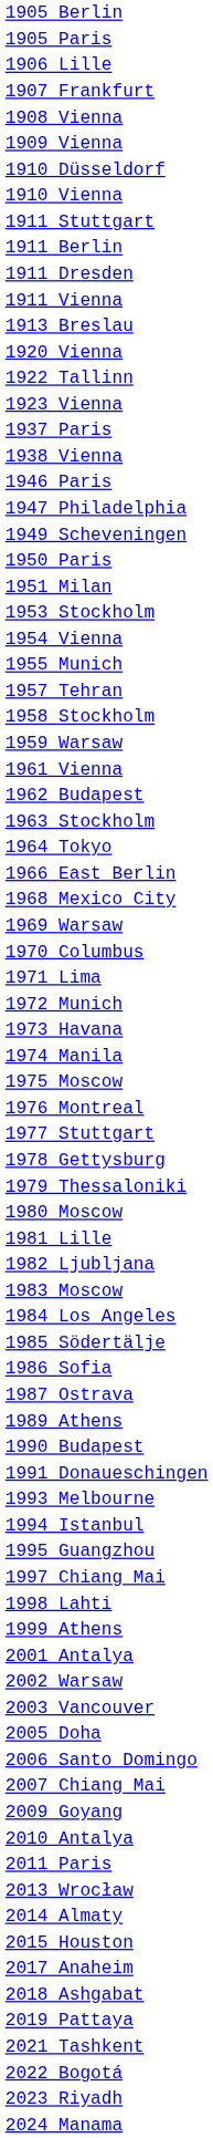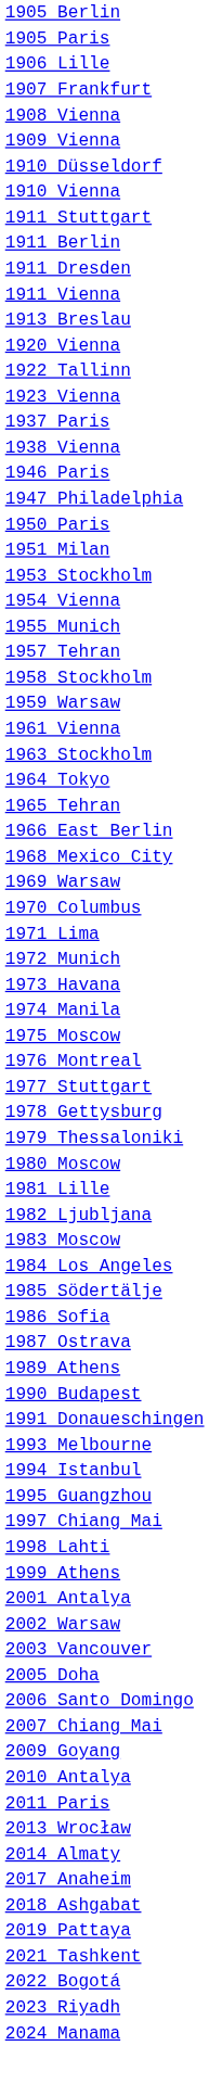 <table>
 <tr>
 <td><a href='#'>1905 Berlin</a></td>
 <td></td>
 <td></td>
 <td></td>
 </tr>
 <tr>
 <td><a href='#'>1905 Paris</a></td>
 <td></td>
 <td></td>
 <td></td>
 </tr>
 <tr>
 <td><a href='#'>1906 Lille</a></td>
 <td></td>
 <td></td>
 <td></td>
 </tr>
 <tr>
 <td><a href='#'>1907 Frankfurt</a></td>
 <td></td>
 <td></td>
 <td></td>
 </tr>
 <tr>
 <td><a href='#'>1908 Vienna</a></td>
 <td></td>
 <td></td>
 <td></td>
 </tr>
 <tr>
 <td><a href='#'>1909 Vienna</a></td>
 <td></td>
 <td></td>
 <td></td>
 </tr>
 <tr>
 <td><a href='#'>1910 Düsseldorf</a></td>
 <td></td>
 <td></td>
 <td></td>
 </tr>
 <tr>
 <td><a href='#'>1910 Vienna</a></td>
 <td></td>
 <td></td>
 <td></td>
 </tr>
 <tr>
 <td><a href='#'>1911 Stuttgart</a></td>
 <td></td>
 <td></td>
 <td></td>
 </tr>
 <tr>
 <td><a href='#'>1911 Berlin</a></td>
 <td></td>
 <td></td>
 <td></td>
 </tr>
 <tr>
 <td><a href='#'>1911 Dresden</a></td>
 <td></td>
 <td></td>
 <td></td>
 </tr>
 <tr>
 <td><a href='#'>1911 Vienna</a></td>
 <td></td>
 <td></td>
 <td></td>
 </tr>
 <tr>
 <td><a href='#'>1913 Breslau</a></td>
 <td></td>
 <td></td>
 <td></td>
 </tr>
 <tr>
 <td><a href='#'>1920 Vienna</a></td>
 <td></td>
 <td></td>
 <td></td>
 </tr>
 <tr>
 <td><a href='#'>1922 Tallinn</a></td>
 <td></td>
 <td></td>
 <td></td>
 </tr>
 <tr>
 <td><a href='#'>1923 Vienna</a></td>
 <td></td>
 <td></td>
 <td></td>
 </tr>
 <tr>
 <td><a href='#'>1937 Paris</a></td>
 <td></td>
 <td></td>
 <td></td>
 </tr>
 <tr>
 <td><a href='#'>1938 Vienna</a></td>
 <td></td>
 <td></td>
 <td></td>
 </tr>
 <tr>
 <td><a href='#'>1946 Paris</a></td>
 <td></td>
 <td></td>
 <td></td>
 </tr>
 <tr>
 <td><a href='#'>1947 Philadelphia</a></td>
 <td></td>
 <td></td>
 <td></td>
 </tr>
 <tr>
-<td><a href='#'>1949 Scheveningen</a></td>
-<td></td>
-<td></td>
-<td></td>
-</tr>
-<tr>
 <td><a href='#'>1950 Paris</a></td>
 <td></td>
 <td></td>
 <td></td>
 </tr>
 <tr>
 <td><a href='#'>1951 Milan</a></td>
 <td></td>
 <td></td>
 <td></td>
 </tr>
 <tr>
 <td><a href='#'>1953 Stockholm</a></td>
 <td></td>
 <td></td>
 <td></td>
 </tr>
 <tr>
 <td><a href='#'>1954 Vienna</a></td>
 <td></td>
 <td></td>
 <td></td>
 </tr>
 <tr>
 <td><a href='#'>1955 Munich</a></td>
 <td></td>
 <td></td>
 <td></td>
 </tr>
 <tr>
 <td><a href='#'>1957 Tehran</a></td>
 <td></td>
 <td></td>
 <td></td>
 </tr>
 <tr>
 <td><a href='#'>1958 Stockholm</a></td>
 <td></td>
 <td></td>
 <td></td>
 </tr>
 <tr>
 <td><a href='#'>1959 Warsaw</a></td>
 <td></td>
 <td></td>
 <td></td>
 </tr>
 <tr>
 <td><a href='#'>1961 Vienna</a></td>
 <td></td>
 <td></td>
 <td></td>
 </tr>
 <tr>
-<td><a href='#'>1962 Budapest</a></td>
-<td></td>
-<td></td>
-<td></td>
-</tr>
-<tr>
 <td><a href='#'>1963 Stockholm</a></td>
 <td></td>
 <td></td>
 <td></td>
 </tr>
 <tr>
 <td><a href='#'>1964 Tokyo</a></td>
+<td></td>
+<td></td>
+<td></td>
+</tr>
+<tr>
+<td><a href='#'>1965 Tehran</a></td>
 <td></td>
 <td></td>
 <td></td>
 </tr>
 <tr>
 <td><a href='#'>1966 East Berlin</a></td>
 <td></td>
 <td></td>
 <td></td>
 </tr>
 <tr>
 <td><a href='#'>1968 Mexico City</a></td>
 <td></td>
 <td></td>
 <td></td>
 </tr>
 <tr>
 <td><a href='#'>1969 Warsaw</a></td>
 <td></td>
 <td></td>
 <td></td>
 </tr>
 <tr>
 <td><a href='#'>1970 Columbus</a></td>
 <td></td>
 <td></td>
 <td></td>
 </tr>
 <tr>
 <td><a href='#'>1971 Lima</a></td>
 <td></td>
 <td></td>
 <td></td>
 </tr>
 <tr>
 <td><a href='#'>1972 Munich</a></td>
 <td></td>
 <td></td>
 <td></td>
 </tr>
 <tr>
 <td><a href='#'>1973 Havana</a></td>
 <td></td>
 <td></td>
 <td></td>
 </tr>
 <tr>
 <td><a href='#'>1974 Manila</a></td>
 <td></td>
 <td></td>
 <td></td>
 </tr>
 <tr>
 <td><a href='#'>1975 Moscow</a></td>
 <td></td>
 <td></td>
 <td></td>
 </tr>
 <tr>
 <td><a href='#'>1976 Montreal</a></td>
 <td></td>
 <td></td>
 <td></td>
 </tr>
 <tr>
 <td><a href='#'>1977 Stuttgart</a></td>
 <td></td>
 <td></td>
 <td></td>
 </tr>
 <tr>
 <td><a href='#'>1978 Gettysburg</a></td>
 <td></td>
 <td></td>
 <td></td>
 </tr>
 <tr>
 <td><a href='#'>1979 Thessaloniki</a></td>
 <td></td>
 <td></td>
 <td></td>
 </tr>
 <tr>
 <td><a href='#'>1980 Moscow</a></td>
 <td></td>
 <td></td>
 <td></td>
 </tr>
 <tr>
 <td><a href='#'>1981 Lille</a></td>
 <td></td>
 <td></td>
 <td></td>
 </tr>
 <tr>
 <td><a href='#'>1982 Ljubljana</a></td>
 <td></td>
 <td></td>
 <td></td>
 </tr>
 <tr>
 <td><a href='#'>1983 Moscow</a></td>
 <td></td>
 <td></td>
 <td></td>
 </tr>
 <tr>
 <td><a href='#'>1984 Los Angeles</a></td>
 <td></td>
 <td></td>
 <td></td>
 </tr>
 <tr>
 <td><a href='#'>1985 Södertälje</a></td>
 <td></td>
 <td></td>
 <td></td>
 </tr>
 <tr>
 <td><a href='#'>1986 Sofia</a></td>
 <td></td>
 <td></td>
 <td></td>
 </tr>
 <tr>
 <td><a href='#'>1987 Ostrava</a></td>
 <td></td>
 <td></td>
 <td></td>
 </tr>
 <tr>
 <td><a href='#'>1989 Athens</a></td>
 <td></td>
 <td></td>
 <td></td>
 </tr>
 <tr>
 <td><a href='#'>1990 Budapest</a></td>
 <td></td>
 <td></td>
 <td></td>
 </tr>
 <tr>
 <td><a href='#'>1991 Donaueschingen</a></td>
 <td></td>
 <td></td>
 <td></td>
 </tr>
 <tr>
 <td><a href='#'>1993 Melbourne</a></td>
 <td></td>
 <td></td>
 <td></td>
 </tr>
 <tr>
 <td><a href='#'>1994 Istanbul</a></td>
 <td></td>
 <td></td>
 <td></td>
 </tr>
 <tr>
 <td><a href='#'>1995 Guangzhou</a></td>
 <td></td>
 <td></td>
 <td></td>
 </tr>
 <tr>
 <td><a href='#'>1997 Chiang Mai</a></td>
 <td></td>
 <td></td>
 <td></td>
 </tr>
 <tr>
 <td><a href='#'>1998 Lahti</a></td>
 <td></td>
 <td></td>
 <td></td>
 </tr>
 <tr>
 <td><a href='#'>1999 Athens</a></td>
 <td></td>
 <td></td>
 <td></td>
 </tr>
 <tr>
 <td><a href='#'>2001 Antalya</a></td>
 <td></td>
 <td></td>
 <td></td>
 </tr>
 <tr>
 <td><a href='#'>2002 Warsaw</a></td>
 <td></td>
 <td></td>
 <td></td>
 </tr>
 <tr>
 <td><a href='#'>2003 Vancouver</a></td>
 <td></td>
 <td></td>
 <td></td>
 </tr>
 <tr>
 <td><a href='#'>2005 Doha</a></td>
 <td></td>
 <td></td>
 <td></td>
 </tr>
 <tr>
 <td><a href='#'>2006 Santo Domingo</a></td>
 <td></td>
 <td></td>
 <td></td>
 </tr>
 <tr>
 <td><a href='#'>2007 Chiang Mai</a></td>
 <td></td>
 <td></td>
 <td></td>
 </tr>
 <tr>
 <td><a href='#'>2009 Goyang</a></td>
 <td></td>
 <td></td>
 <td></td>
 </tr>
 <tr>
 <td><a href='#'>2010 Antalya</a></td>
 <td></td>
 <td></td>
 <td></td>
 </tr>
 <tr>
 <td><a href='#'>2011 Paris</a></td>
 <td></td>
 <td></td>
 <td></td>
 </tr>
 <tr>
 <td><a href='#'>2013 Wrocław</a></td>
 <td></td>
 <td></td>
 <td></td>
 </tr>
 <tr>
 <td><a href='#'>2014 Almaty</a></td>
 <td></td>
 <td></td>
 <td></td>
 </tr>
 <tr>
-<td><a href='#'>2015 Houston</a></td>
-<td></td>
-<td></td>
-<td></td>
-</tr>
-<tr>
 <td><a href='#'>2017 Anaheim</a></td>
 <td></td>
 <td></td>
 <td></td>
 </tr>
 <tr>
 <td><a href='#'>2018 Ashgabat</a></td>
 <td></td>
 <td></td>
 <td></td>
 </tr>
 <tr>
 <td><a href='#'>2019 Pattaya</a></td>
 <td></td>
 <td></td>
 <td></td>
 </tr>
 <tr>
 <td><a href='#'>2021 Tashkent</a></td>
 <td></td>
 <td></td>
 <td></td>
 </tr>
 <tr>
 <td><a href='#'>2022 Bogotá</a></td>
 <td></td>
 <td></td>
 <td></td>
 </tr>
 <tr>
 <td><a href='#'>2023 Riyadh</a></td>
 <td></td>
 <td></td>
 <td></td>
 </tr>
 <tr>
 <td><a href='#'>2024 Manama</a></td>
 <td></td>
 <td></td>
 <td></td>
 </tr>
 </table>
